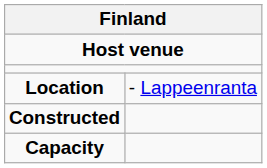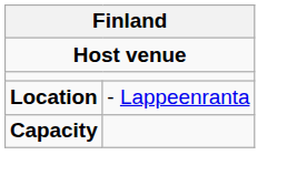 <table class=wikitable style="text-align:center">
 <tr>
 <th colspan=2>Finland</th>
 </tr>
 <tr>
 <td colspan=2><strong>Host venue</strong></td>
 </tr>
 <tr>
 <td colspan=2></td>
 </tr>
 <tr>
 <td><strong>Location</strong></td>
 <td> - <a href='#'>Lappeenranta</a></td>
 </tr>
 <tr>
-<td><strong>Constructed</strong></td>
-<td align=left></td>
-</tr>
-<tr>
 <td><strong>Capacity</strong></td>
 <td></td>
 </tr>
 </table>
